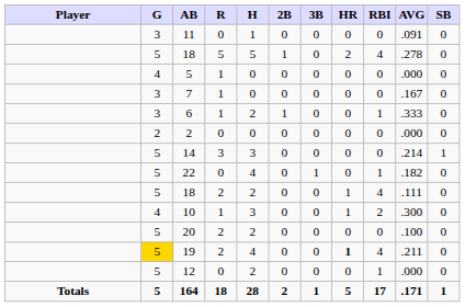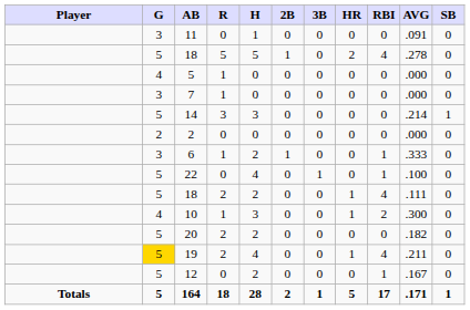 <table class="wikitable" style="text-align:center;">
 <tr>
 <th style="background:#ddf; width:30%;">Player</th>
 <th style="background:#ddf; width:7%;">G</th>
 <th style="background:#ddf; width:7%;">AB</th>
 <th style="background:#ddf; width:7%;">R</th>
 <th style="background:#ddf; width:7%;">H</th>
 <th style="background:#ddf; width:7%;">2B</th>
 <th style="background:#ddf; width:7%;">3B</th>
 <th style="background:#ddf; width:7%;">HR</th>
 <th style="background:#ddf; width:7%;">RBI</th>
 <th style="background:#ddf; width:7%;">AVG</th>
 <th style="background:#ddf; width:7%;">SB</th>
 </tr>
 <tr>
 <td align=left></td>
 <td>3</td>
 <td>11</td>
 <td>0</td>
 <td>1</td>
 <td>0</td>
 <td>0</td>
 <td>0</td>
 <td>0</td>
 <td>.091</td>
 <td>0</td>
 </tr>
 <tr>
 <td align=left></td>
 <td>5</td>
 <td>18</td>
 <td>5</td>
 <td>5</td>
 <td>1</td>
 <td>0</td>
 <td>2</td>
 <td>4</td>
 <td>.278</td>
 <td>0</td>
 </tr>
 <tr>
 <td align=left></td>
 <td>4</td>
 <td>5</td>
 <td>1</td>
 <td>0</td>
 <td>0</td>
 <td>0</td>
 <td>0</td>
 <td>0</td>
 <td>.000</td>
 <td>0</td>
 </tr>
 <tr>
 <td align=left></td>
 <td>3</td>
 <td>7</td>
 <td>1</td>
 <td>0</td>
 <td>0</td>
 <td>0</td>
 <td>0</td>
 <td>0</td>
-<td>.167</td>
-<td>0</td>
-</tr>
-<tr>
-<td align=left></td>
-<td>3</td>
-<td>6</td>
-<td>1</td>
-<td>2</td>
-<td>1</td>
-<td>0</td>
-<td>0</td>
-<td>1</td>
-<td>.333</td>
-<td>0</td>
-</tr>
-<tr>
-<td align=left></td>
-<td>2</td>
-<td>2</td>
-<td>0</td>
-<td>0</td>
-<td>0</td>
-<td>0</td>
-<td>0</td>
-<td>0</td>
 <td>.000</td>
 <td>0</td>
 </tr>
 <tr>
 <td align=left></td>
 <td>5</td>
 <td>14</td>
 <td>3</td>
 <td>3</td>
 <td>0</td>
 <td>0</td>
 <td>0</td>
 <td>0</td>
 <td>.214</td>
 <td>1</td>
 </tr>
 <tr>
 <td align=left></td>
+<td>2</td>
+<td>2</td>
+<td>0</td>
+<td>0</td>
+<td>0</td>
+<td>0</td>
+<td>0</td>
+<td>0</td>
+<td>.000</td>
+<td>0</td>
+</tr>
+<tr>
+<td align=left></td>
+<td>3</td>
+<td>6</td>
+<td>1</td>
+<td>2</td>
+<td>1</td>
+<td>0</td>
+<td>0</td>
+<td>1</td>
+<td>.333</td>
+<td>0</td>
+</tr>
+<tr>
+<td align=left></td>
 <td>5</td>
 <td>22</td>
 <td>0</td>
 <td>4</td>
 <td>0</td>
 <td>1</td>
 <td>0</td>
 <td>1</td>
-<td>.182</td>
+<td>.100</td>
 <td>0</td>
 </tr>
 <tr>
 <td align=left></td>
 <td>5</td>
 <td>18</td>
 <td>2</td>
 <td>2</td>
 <td>0</td>
 <td>0</td>
 <td>1</td>
 <td>4</td>
 <td>.111</td>
 <td>0</td>
 </tr>
 <tr>
 <td align=left></td>
 <td>4</td>
 <td>10</td>
 <td>1</td>
 <td>3</td>
 <td>0</td>
 <td>0</td>
 <td>1</td>
 <td>2</td>
 <td>.300</td>
 <td>0</td>
 </tr>
 <tr>
 <td align=left></td>
 <td>5</td>
 <td>20</td>
 <td>2</td>
 <td>2</td>
 <td>0</td>
 <td>0</td>
 <td>0</td>
 <td>0</td>
-<td>.100</td>
+<td>.182</td>
 <td>0</td>
 </tr>
 <tr>
 <td align=left></td>
 <td style="background: gold;">5</td>
 <td>19</td>
 <td>2</td>
 <td>4</td>
 <td>0</td>
 <td>0</td>
-<td><strong>1</strong></td>
+<td>1</td>
 <td>4</td>
 <td>.211</td>
 <td>0</td>
 </tr>
 <tr>
 <td align=left></td>
 <td>5</td>
 <td>12</td>
 <td>0</td>
 <td>2</td>
 <td>0</td>
 <td>0</td>
 <td>0</td>
 <td>1</td>
-<td>.000</td>
+<td>.167</td>
 <td>0</td>
 </tr>
 <tr class="sortbottom">
 <td><strong>Totals</strong></td>
 <td><strong>5</strong></td>
 <td><strong>164</strong></td>
 <td><strong>18</strong></td>
 <td><strong>28</strong></td>
 <td><strong>2</strong></td>
 <td><strong>1</strong></td>
 <td><strong>5</strong></td>
 <td><strong>17</strong></td>
 <td><strong>.171</strong></td>
 <td><strong>1</strong></td>
 </tr>
 </table>
